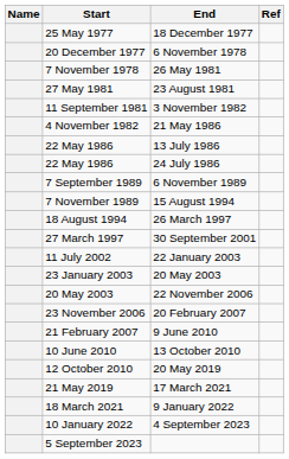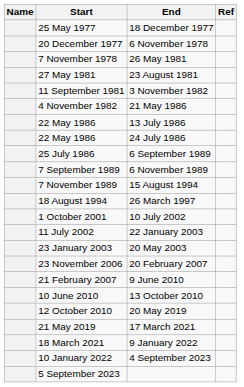 <table class="wikitable sortable">
 <tr>
 <th scope="col">Name</th>
 <th scope="col">Start</th>
 <th scope="col">End</th>
 <th class="unsortable">Ref</th>
 </tr>
 <tr>
 <th scope="row"></th>
 <td>25 May 1977</td>
 <td>18 December 1977</td>
 <td></td>
 </tr>
 <tr>
 <th scope="row"></th>
 <td>20 December 1977</td>
 <td>6 November 1978</td>
 <td></td>
 </tr>
 <tr>
 <th scope="row"></th>
 <td>7 November 1978</td>
 <td>26 May 1981</td>
 <td></td>
 </tr>
 <tr>
 <th scope="row"></th>
 <td>27 May 1981</td>
 <td>23 August 1981</td>
 <td></td>
 </tr>
 <tr>
 <th scope="row"></th>
 <td>11 September 1981</td>
 <td>3 November 1982</td>
 <td></td>
 </tr>
 <tr>
 <th scope="row"></th>
 <td>4 November 1982</td>
 <td>21 May 1986</td>
 <td></td>
 </tr>
 <tr>
 <th scope="row"></th>
 <td>22 May 1986</td>
 <td>13 July 1986</td>
 <td></td>
 </tr>
 <tr>
 <th scope="row"></th>
 <td>22 May 1986</td>
 <td>24 July 1986</td>
 <td></td>
 </tr>
 <tr>
 <th scope="row"></th>
+<td>25 July 1986</td>
+<td>6 September 1989</td>
+<td></td>
+</tr>
+<tr>
+<th scope="row"></th>
 <td>7 September 1989</td>
 <td>6 November 1989</td>
 <td></td>
 </tr>
 <tr>
 <th scope="row"></th>
 <td>7 November 1989</td>
 <td>15 August 1994</td>
 <td></td>
 </tr>
 <tr>
 <th scope="row"></th>
 <td>18 August 1994</td>
 <td>26 March 1997</td>
 <td></td>
 </tr>
 <tr>
 <th scope="row"></th>
-<td>27 March 1997</td>
-<td>30 September 2001</td>
+<td>1 October 2001</td>
+<td>10 July 2002</td>
 <td></td>
 </tr>
 <tr>
 <th scope="row"></th>
 <td>11 July 2002</td>
 <td>22 January 2003</td>
 <td></td>
 </tr>
 <tr>
 <th scope="row"></th>
 <td>23 January 2003</td>
 <td>20 May 2003</td>
-<td></td>
-</tr>
-<tr>
-<th scope="row"></th>
-<td>20 May 2003</td>
-<td>22 November 2006</td>
 <td></td>
 </tr>
 <tr>
 <th scope="row"></th>
 <td>23 November 2006</td>
 <td>20 February 2007</td>
 <td></td>
 </tr>
 <tr>
 <th scope="row"></th>
 <td>21 February 2007</td>
 <td>9 June 2010</td>
 <td></td>
 </tr>
 <tr>
 <th scope="row"></th>
 <td>10 June 2010</td>
 <td>13 October 2010</td>
 <td></td>
 </tr>
 <tr>
 <th scope="row"></th>
 <td>12 October 2010</td>
 <td>20 May 2019</td>
 <td></td>
 </tr>
 <tr>
 <th scope="row"></th>
 <td>21 May 2019</td>
 <td>17 March 2021</td>
 <td></td>
 </tr>
 <tr>
 <th scope="row"></th>
 <td>18 March 2021</td>
 <td>9 January 2022</td>
 <td></td>
 </tr>
 <tr>
 <th scope="row"></th>
 <td>10 January 2022</td>
 <td>4 September 2023</td>
 <td></td>
 </tr>
 <tr>
 <th scope="row"></th>
 <td>5 September 2023</td>
 <td></td>
 <td></td>
 </tr>
 </table>
